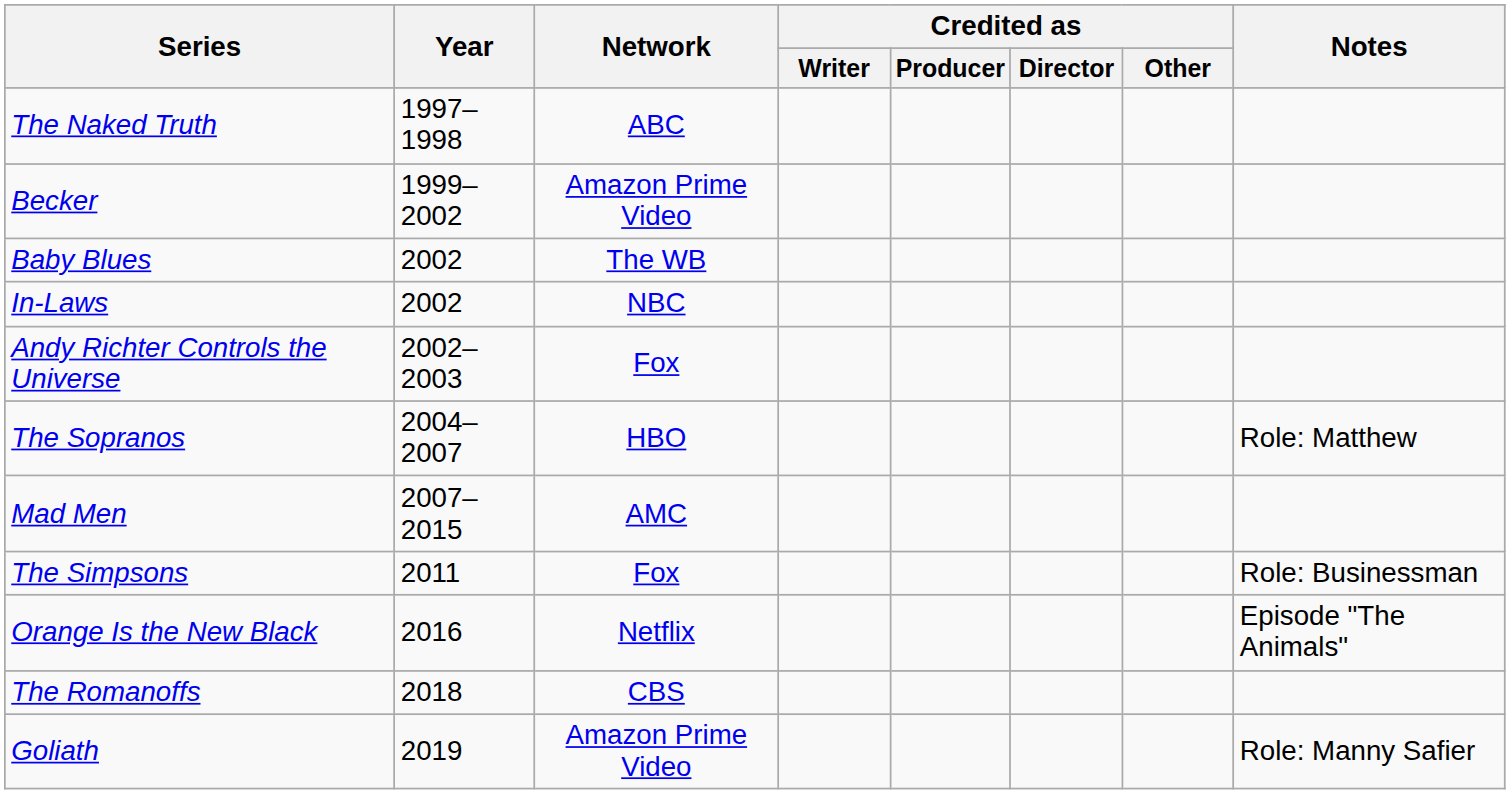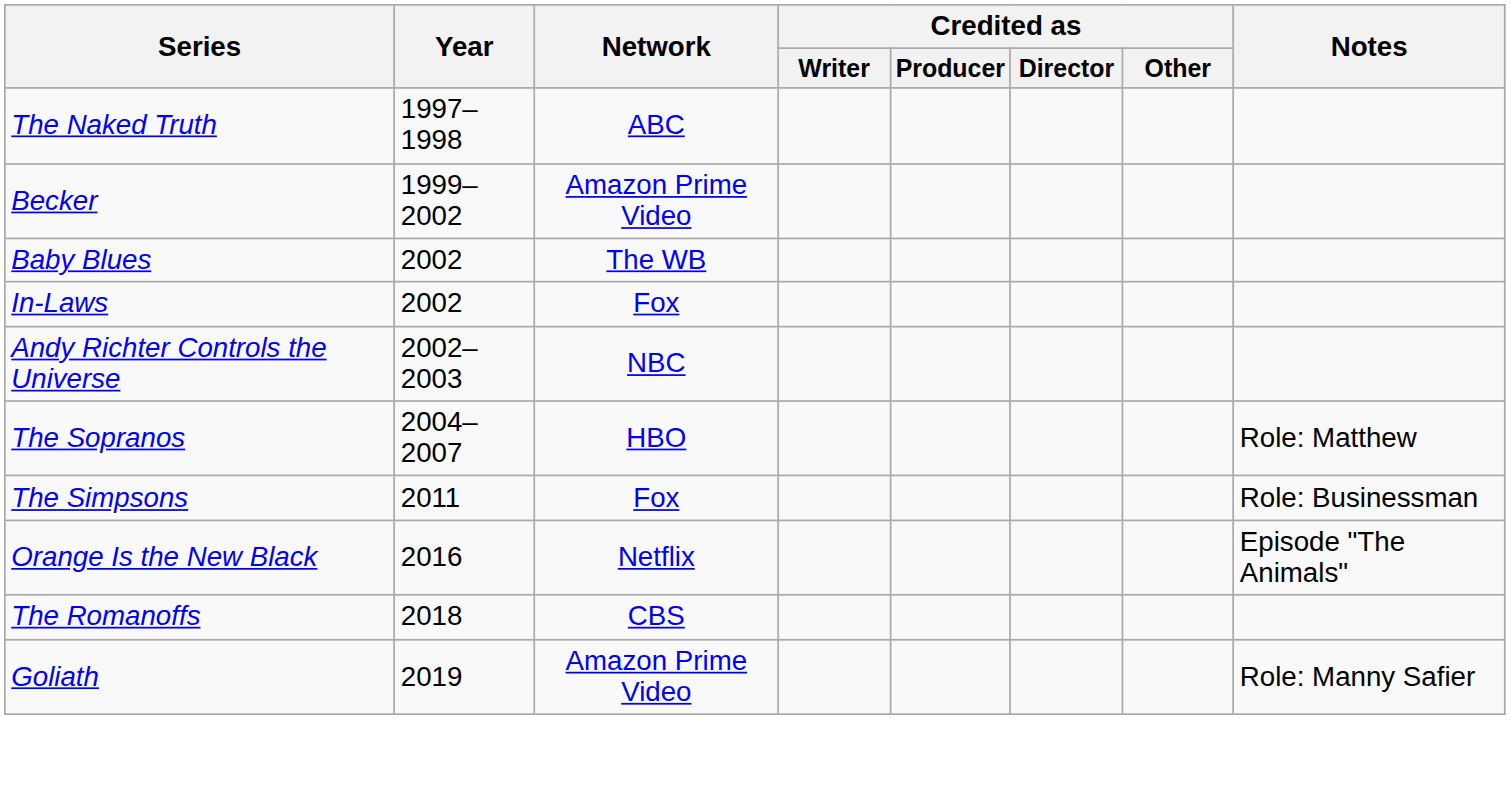 <table class="wikitable">
 <tr>
 <th rowspan="2">Series</th>
 <th rowspan="2">Year</th>
 <th rowspan="2">Network</th>
 <th colspan="4">Credited as</th>
 <th rowspan="2">Notes</th>
 </tr>
 <tr>
 <th style="width:4em; font-size:90%">Writer</th>
 <th style="width:4em; font-size:90%">Producer</th>
 <th style="width:4em; font-size:90%">Director</th>
 <th style="width:4em; font-size:90%">Other</th>
 </tr>
 <tr>
 <td><em><a href='#'>The Naked Truth</a></em></td>
 <td>1997–1998</td>
 <td style="text-align:center;"><a href='#'>ABC</a></td>
 <td></td>
 <td></td>
 <td></td>
 <td></td>
 <td></td>
 </tr>
 <tr>
 <td><em><a href='#'>Becker</a></em></td>
 <td>1999–2002</td>
 <td style="text-align:center;"><a href='#'>Amazon Prime Video</a></td>
 <td></td>
 <td></td>
 <td></td>
 <td></td>
 <td></td>
 </tr>
 <tr>
 <td><em><a href='#'>Baby Blues</a></em></td>
 <td>2002</td>
 <td style="text-align:center;"><a href='#'>The WB</a></td>
 <td></td>
 <td></td>
 <td></td>
 <td></td>
 <td></td>
 </tr>
 <tr>
 <td><em><a href='#'>In-Laws</a></em></td>
 <td>2002</td>
-<td style="text-align:center;"><a href='#'>NBC</a></td>
+<td style="text-align:center;"><a href='#'>Fox</a></td>
 <td></td>
 <td></td>
 <td></td>
 <td></td>
 <td></td>
 </tr>
 <tr>
 <td><em><a href='#'>Andy Richter Controls the Universe</a></em></td>
 <td>2002–2003</td>
-<td style="text-align:center;"><a href='#'>Fox</a></td>
+<td style="text-align:center;"><a href='#'>NBC</a></td>
 <td></td>
 <td></td>
 <td></td>
 <td></td>
 <td></td>
 </tr>
 <tr>
 <td><em><a href='#'>The Sopranos</a></em></td>
 <td>2004–2007</td>
 <td style="text-align:center;"><a href='#'>HBO</a></td>
 <td></td>
 <td></td>
 <td></td>
 <td></td>
 <td>Role: Matthew</td>
-</tr>
-<tr>
-<td><em><a href='#'>Mad Men</a></em></td>
-<td>2007–2015</td>
-<td style="text-align:center;"><a href='#'>AMC</a></td>
-<td></td>
-<td></td>
-<td></td>
-<td></td>
-<td></td>
 </tr>
 <tr>
 <td><em><a href='#'>The Simpsons</a></em></td>
 <td>2011</td>
 <td style="text-align:center;"><a href='#'>Fox</a></td>
 <td></td>
 <td></td>
 <td></td>
 <td></td>
 <td>Role: Businessman</td>
 </tr>
 <tr>
 <td><em><a href='#'>Orange Is the New Black</a></em></td>
 <td>2016</td>
 <td style="text-align:center;"><a href='#'>Netflix</a></td>
 <td></td>
 <td></td>
 <td></td>
 <td></td>
 <td>Episode "The Animals"</td>
 </tr>
 <tr>
 <td><em><a href='#'>The Romanoffs</a></em></td>
 <td>2018</td>
 <td style="text-align:center;"><a href='#'>CBS</a></td>
 <td></td>
 <td></td>
 <td></td>
 <td></td>
 <td></td>
 </tr>
 <tr>
 <td><em><a href='#'>Goliath</a></em></td>
 <td>2019</td>
 <td style="text-align:center;"><a href='#'>Amazon Prime Video</a></td>
 <td></td>
 <td></td>
 <td></td>
 <td></td>
 <td>Role: Manny Safier</td>
 </tr>
 </table>
